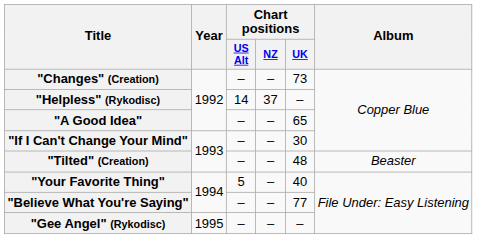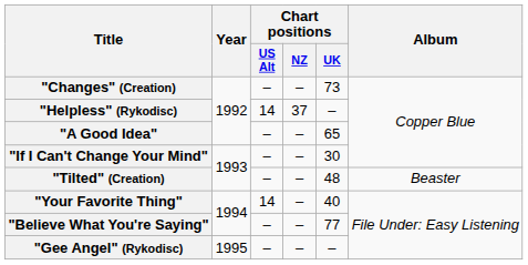 <table class="wikitable plainrowheaders" style=text-align:center;>
 <tr>
 <th rowspan=2>Title</th>
 <th rowspan=2>Year</th>
 <th colspan=3>Chart positions</th>
 <th rowspan=2>Album</th>
 </tr>
 <tr style="font-size:smaller;">
 <th width=30><a href='#'>US Alt</a><br></th>
 <th width=30><a href='#'>NZ</a><br></th>
 <th width=30><a href='#'>UK</a><br></th>
 </tr>
 <tr>
 <th scope="row">"Changes" <small>(Creation)</small></th>
 <td rowspan=3>1992</td>
 <td>–</td>
 <td>–</td>
 <td>73</td>
 <td rowspan=4><em>Copper Blue</em></td>
 </tr>
 <tr>
 <th scope="row">"Helpless" <small>(Rykodisc)</small></th>
 <td>14</td>
 <td>37</td>
 <td>–</td>
 </tr>
 <tr>
 <th scope="row">"A Good Idea"</th>
 <td>–</td>
 <td>–</td>
 <td>65</td>
 </tr>
 <tr>
 <th scope="row">"If I Can't Change Your Mind"</th>
 <td rowspan=2>1993</td>
 <td>–</td>
 <td>–</td>
 <td>30</td>
 </tr>
 <tr>
 <th scope="row">"Tilted" <small>(Creation)</small></th>
 <td>–</td>
 <td>–</td>
 <td>48</td>
 <td><em>Beaster</em></td>
 </tr>
 <tr>
 <th scope="row">"Your Favorite Thing"</th>
 <td rowspan=2>1994</td>
-<td>5</td>
+<td>14</td>
 <td>–</td>
 <td>40</td>
 <td rowspan=3><em>File Under: Easy Listening</em></td>
 </tr>
 <tr>
 <th scope="row">"Believe What You're Saying"</th>
 <td>–</td>
 <td>–</td>
 <td>77</td>
 </tr>
 <tr>
 <th scope="row">"Gee Angel" <small>(Rykodisc)</small></th>
 <td>1995</td>
 <td>–</td>
 <td>–</td>
 <td>–</td>
 </tr>
 </table>
